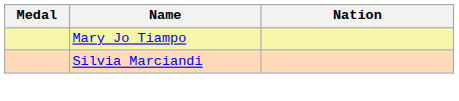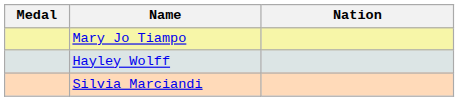 <table class=wikitable style="border:1px solid #AAAAAA;font-size:90%">
 <tr bgcolor="#E4E4E4">
 <th width=50>Medal</th>
 <th width=160>Name</th>
 <th width=160>Nation</th>
 </tr>
 <tr bgcolor="#F7F6A8">
 <td align="center"></td>
 <td><a href='#'>Mary Jo Tiampo</a></td>
 <td></td>
 </tr>
+<tr bgcolor="#DCE5E5">
+<td align="center"></td>
+<td><a href='#'>Hayley Wolff</a></td>
+<td></td>
+</tr>
 <tr bgcolor="#FFDAB9">
 <td align="center"></td>
 <td><a href='#'>Silvia Marciandi</a></td>
 <td></td>
 </tr>
 </table>
